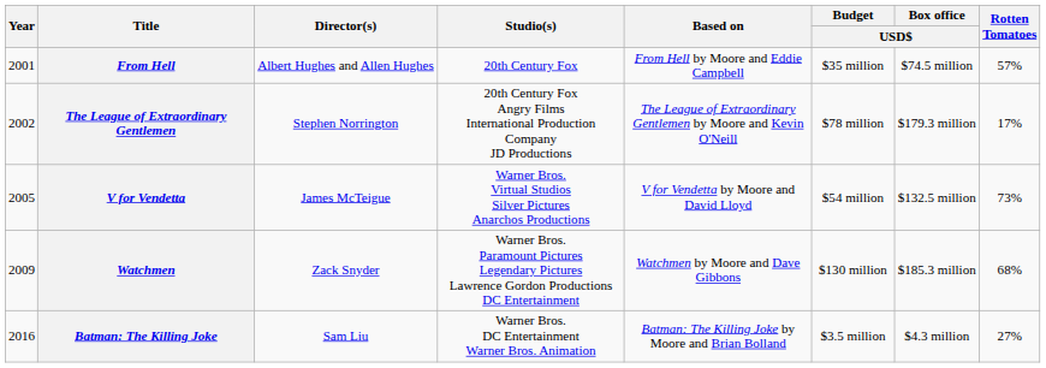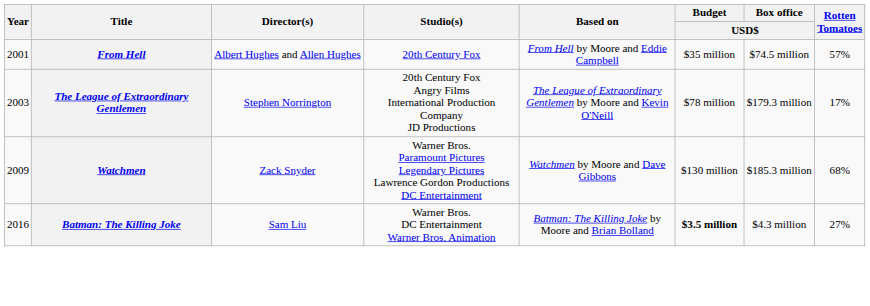 <table class="wikitable sortable plainrowheaders" style="text-align: center;">
 <tr>
 <th rowspan="2" scope="col" style="width: 2em;">Year</th>
 <th rowspan="2" scope="col" style="width: 20em;">Title</th>
 <th rowspan="2" scope="col" style="width: 17em;">Director(s)</th>
 <th rowspan="2" scope="col" style="width: 17em;">Studio(s)</th>
 <th rowspan="2" scope="col" style="width: 17em;">Based on</th>
 <th scope="col" style="width: 6em;">Budget</th>
 <th scope="col" style="width: 6em;">Box office</th>
 <th rowspan="2" scope="col" style="width: 2em;" class="unsortable"><a href='#'>Rotten Tomatoes</a></th>
 </tr>
 <tr class="unsortable">
 <th colspan="2" class="unsortable">USD$</th>
 </tr>
 <tr>
 <td>2001</td>
 <th scope="row"><em><a href='#'>From Hell</a></em></th>
 <td><a href='#'>Albert Hughes</a> and <a href='#'>Allen Hughes</a></td>
 <td><a href='#'>20th Century Fox</a></td>
 <td><em><a href='#'>From Hell</a></em> by Moore and <a href='#'>Eddie Campbell</a></td>
 <td>$35 million</td>
 <td>$74.5 million</td>
 <td>57%</td>
 </tr>
 <tr>
-<td>2002</td>
+<td>2003</td>
 <th scope="row"><em><a href='#'>The League of Extraordinary Gentlemen</a></em></th>
 <td><a href='#'>Stephen Norrington</a></td>
 <td>20th Century Fox<br>Angry Films<br>International Production Company<br>JD Productions</td>
 <td><em><a href='#'>The League of Extraordinary Gentlemen</a></em> by Moore and <a href='#'>Kevin O'Neill</a></td>
 <td>$78 million</td>
 <td>$179.3 million</td>
 <td>17%</td>
-</tr>
-<tr>
-<td>2005</td>
-<th scope="row"><em><a href='#'>V for Vendetta</a></em></th>
-<td><a href='#'>James McTeigue</a></td>
-<td><a href='#'>Warner Bros.</a><br><a href='#'>Virtual Studios</a><br><a href='#'>Silver Pictures</a><br><a href='#'>Anarchos Productions</a></td>
-<td><em><a href='#'>V for Vendetta</a></em> by Moore and <a href='#'>David Lloyd</a></td>
-<td>$54 million</td>
-<td>$132.5 million</td>
-<td>73%</td>
 </tr>
 <tr>
 <td>2009</td>
 <th scope="row"><em><a href='#'>Watchmen</a></em></th>
 <td><a href='#'>Zack Snyder</a></td>
 <td>Warner Bros.<br><a href='#'>Paramount Pictures</a><br><a href='#'>Legendary Pictures</a><br>Lawrence Gordon Productions<br><a href='#'>DC Entertainment</a></td>
 <td><em><a href='#'>Watchmen</a></em> by Moore and <a href='#'>Dave Gibbons</a></td>
 <td>$130 million</td>
 <td>$185.3 million</td>
 <td>68%</td>
 </tr>
 <tr>
 <td>2016</td>
 <th scope="row"><em><a href='#'>Batman: The Killing Joke</a></em></th>
 <td><a href='#'>Sam Liu</a></td>
 <td>Warner Bros.<br>DC Entertainment<br><a href='#'>Warner Bros. Animation</a></td>
 <td><em><a href='#'>Batman: The Killing Joke</a></em> by Moore and <a href='#'>Brian Bolland</a></td>
-<td>$3.5 million</td>
+<td><strong>$3.5 million</strong></td>
 <td>$4.3 million</td>
 <td>27%</td>
 </tr>
 </table>
